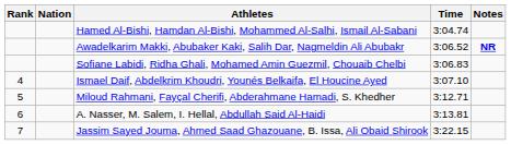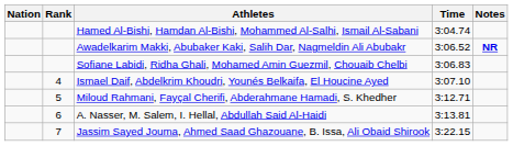 <table class="wikitable sortable" style="text-align:center;font-size:95%">
 <tr>
+<th>Nation</th>
 <th>Rank</th>
-<th>Nation</th>
 <th>Athletes</th>
 <th>Time</th>
 <th>Notes</th>
 </tr>
 <tr>
+<td align=left></td>
 <td></td>
-<td align=left></td>
 <td align=left><a href='#'>Hamed Al-Bishi</a>, <a href='#'>Hamdan Al-Bishi</a>, <a href='#'>Mohammed Al-Salhi</a>, <a href='#'>Ismail Al-Sabani</a></td>
 <td>3:04.74</td>
 <td></td>
 </tr>
 <tr>
+<td align=left></td>
 <td></td>
-<td align=left></td>
 <td align=left><a href='#'>Awadelkarim Makki</a>, <a href='#'>Abubaker Kaki</a>, <a href='#'>Salih Dar</a>, <a href='#'>Nagmeldin Ali Abubakr</a></td>
 <td>3:06.52</td>
 <td><strong><a href='#'>NR</a></strong></td>
 </tr>
 <tr>
+<td align=left></td>
 <td></td>
-<td align=left></td>
 <td align=left><a href='#'>Sofiane Labidi</a>, <a href='#'>Ridha Ghali</a>, <a href='#'>Mohamed Amin Guezmil</a>, <a href='#'>Chouaib Chelbi</a></td>
 <td>3:06.83</td>
 <td></td>
 </tr>
 <tr>
+<td align=left></td>
 <td>4</td>
-<td align=left></td>
 <td align=left><a href='#'>Ismael Daif</a>, <a href='#'>Abdelkrim Khoudri</a>, <a href='#'>Younés Belkaifa</a>, <a href='#'>El Houcine Ayed</a></td>
 <td>3:07.10</td>
 <td></td>
 </tr>
 <tr>
+<td align=left></td>
 <td>5</td>
-<td align=left></td>
 <td align=left><a href='#'>Miloud Rahmani</a>, <a href='#'>Fayçal Cherifi</a>, <a href='#'>Abderahmane Hamadi</a>, S. Khedher</td>
 <td>3:12.71</td>
 <td></td>
 </tr>
 <tr>
+<td align=left></td>
 <td>6</td>
-<td align=left></td>
 <td align=left>A. Nasser, M. Salem, I. Hellal, <a href='#'>Abdullah Said Al-Haidi</a></td>
 <td>3:13.81</td>
 <td></td>
 </tr>
 <tr>
+<td align=left></td>
 <td>7</td>
-<td align=left></td>
 <td align=left><a href='#'>Jassim Sayed Jouma</a>, <a href='#'>Ahmed Saad Ghazouane</a>, B. Issa, <a href='#'>Ali Obaid Shirook</a></td>
 <td>3:22.15</td>
 <td></td>
 </tr>
 </table>
